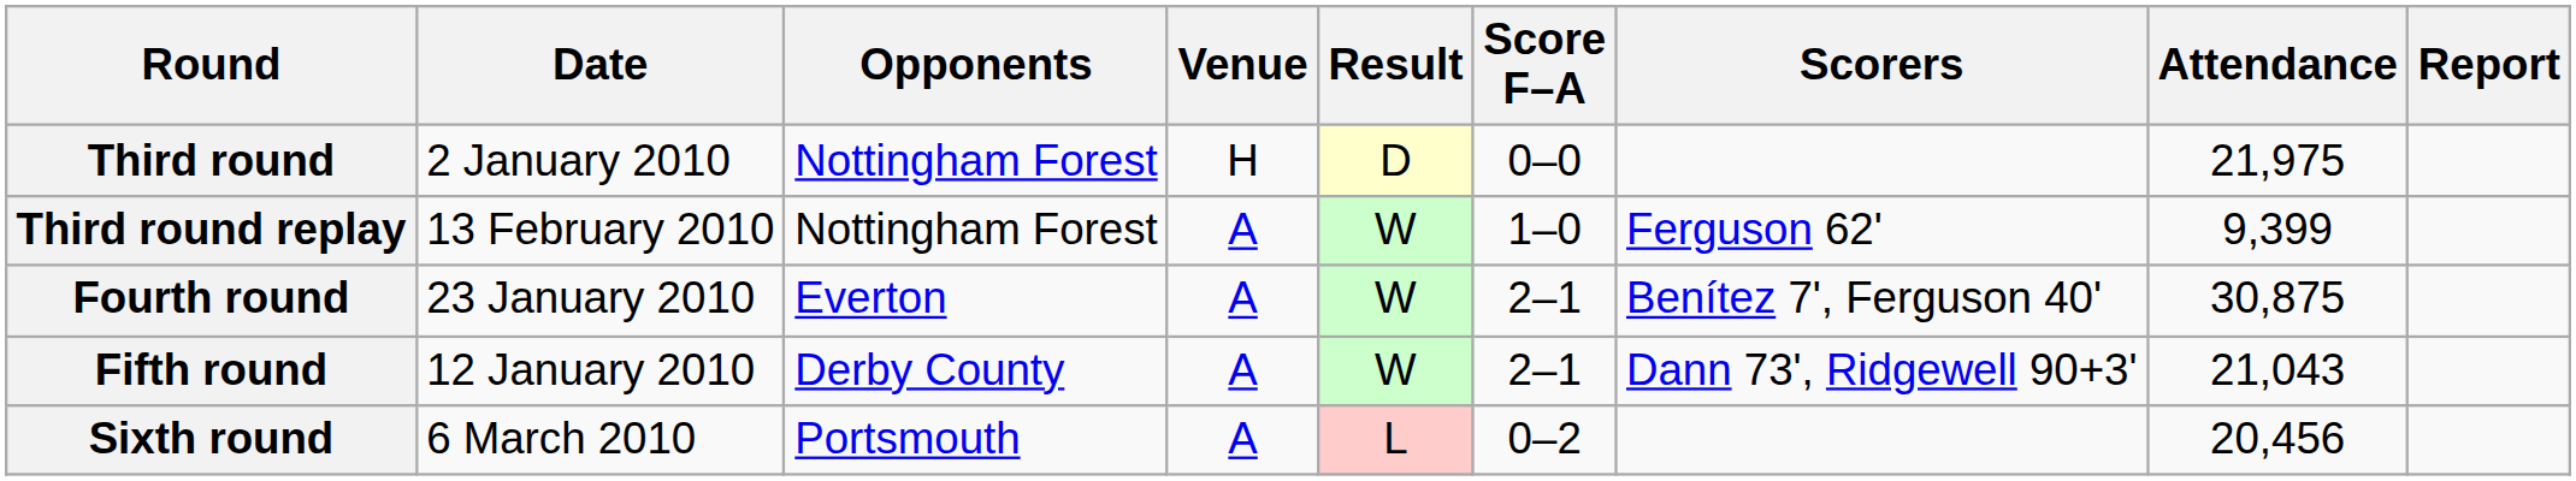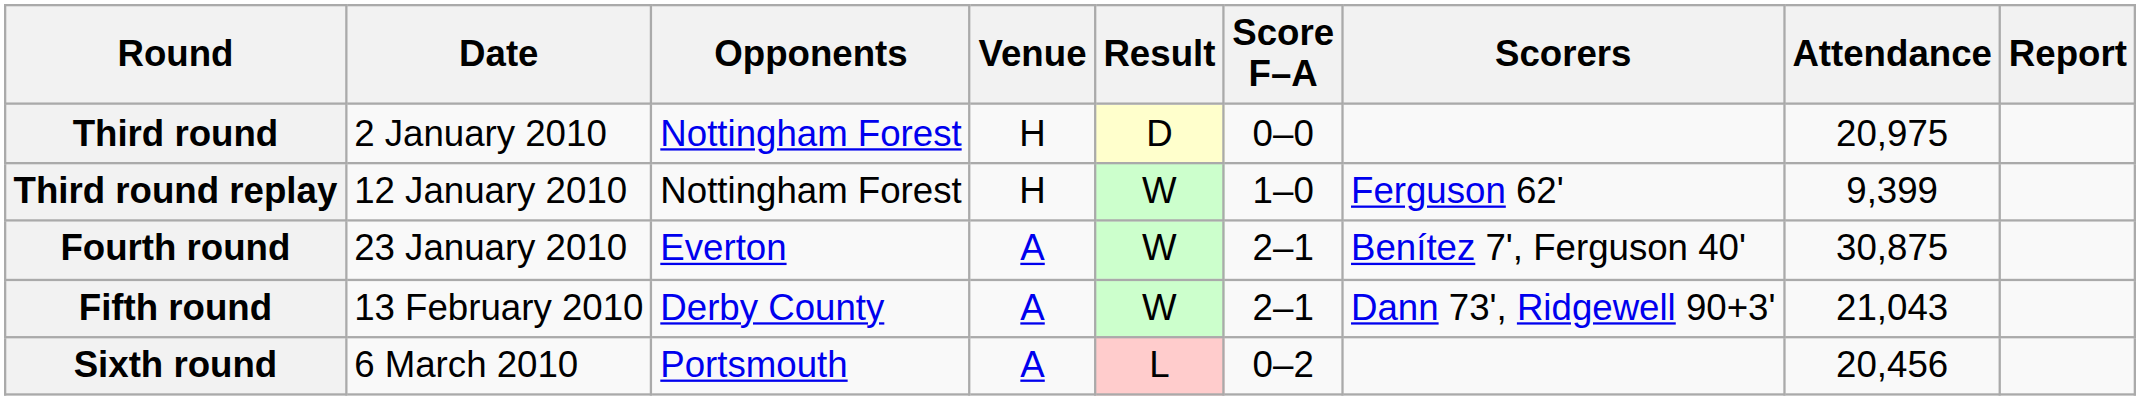 <table class="wikitable plainrowheaders" style="text-align:center">
 <tr>
 <th scope="col">Round</th>
 <th scope="col">Date</th>
 <th scope="col">Opponents</th>
 <th scope="col">Venue</th>
 <th scope="col">Result</th>
 <th scope="col">Score<br>F–A</th>
 <th scope="col">Scorers</th>
 <th scope="col">Attendance</th>
 <th scope="col">Report</th>
 </tr>
 <tr>
 <th scope="row">Third round</th>
 <td align="left">2 January 2010</td>
 <td align="left"><a href='#'>Nottingham Forest</a></td>
 <td>H</td>
 <td style="background:#ffc">D</td>
 <td>0–0</td>
 <td></td>
-<td>21,975</td>
+<td>20,975</td>
 <td></td>
 </tr>
 <tr>
 <th scope="row">Third round replay</th>
-<td align="left">13 February 2010</td>
+<td align="left">12 January 2010</td>
 <td align="left">Nottingham Forest</td>
-<td><a href='#'>A</a></td>
+<td>H</td>
 <td style="background:#cfc">W</td>
 <td>1–0</td>
 <td align="left"><a href='#'>Ferguson</a> 62'</td>
 <td>9,399</td>
 <td></td>
 </tr>
 <tr>
 <th scope="row">Fourth round</th>
 <td align="left">23 January 2010</td>
 <td align="left"><a href='#'>Everton</a></td>
 <td><a href='#'>A</a></td>
 <td style="background:#cfc">W</td>
 <td>2–1</td>
 <td align="left"><a href='#'>Benítez</a> 7', Ferguson 40'</td>
 <td>30,875</td>
 <td></td>
 </tr>
 <tr>
 <th scope="row">Fifth round</th>
-<td align="left">12 January 2010</td>
+<td align="left">13 February 2010</td>
 <td align="left"><a href='#'>Derby County</a></td>
 <td><a href='#'>A</a></td>
 <td style="background:#cfc">W</td>
 <td>2–1</td>
 <td align="left"><a href='#'>Dann</a> 73', <a href='#'>Ridgewell</a> 90+3'</td>
 <td>21,043</td>
 <td></td>
 </tr>
 <tr>
 <th scope="row">Sixth round</th>
 <td align="left">6 March 2010</td>
 <td align="left"><a href='#'>Portsmouth</a></td>
 <td><a href='#'>A</a></td>
 <td style="background:#fcc">L</td>
 <td>0–2</td>
 <td></td>
 <td>20,456</td>
 <td></td>
 </tr>
 </table>
